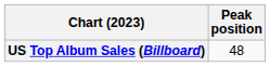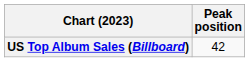 <table class="wikitable plainrowheaders" style="text-align:center">
 <tr>
 <th scope="col">Chart (2023)</th>
 <th scope="col">Peak<br>position</th>
 </tr>
 <tr>
 <th scope="row">US <a href='#'>Top Album Sales</a> (<em><a href='#'>Billboard</a></em>)</th>
-<td>48</td>
+<td>42</td>
 </tr>
 </table>
